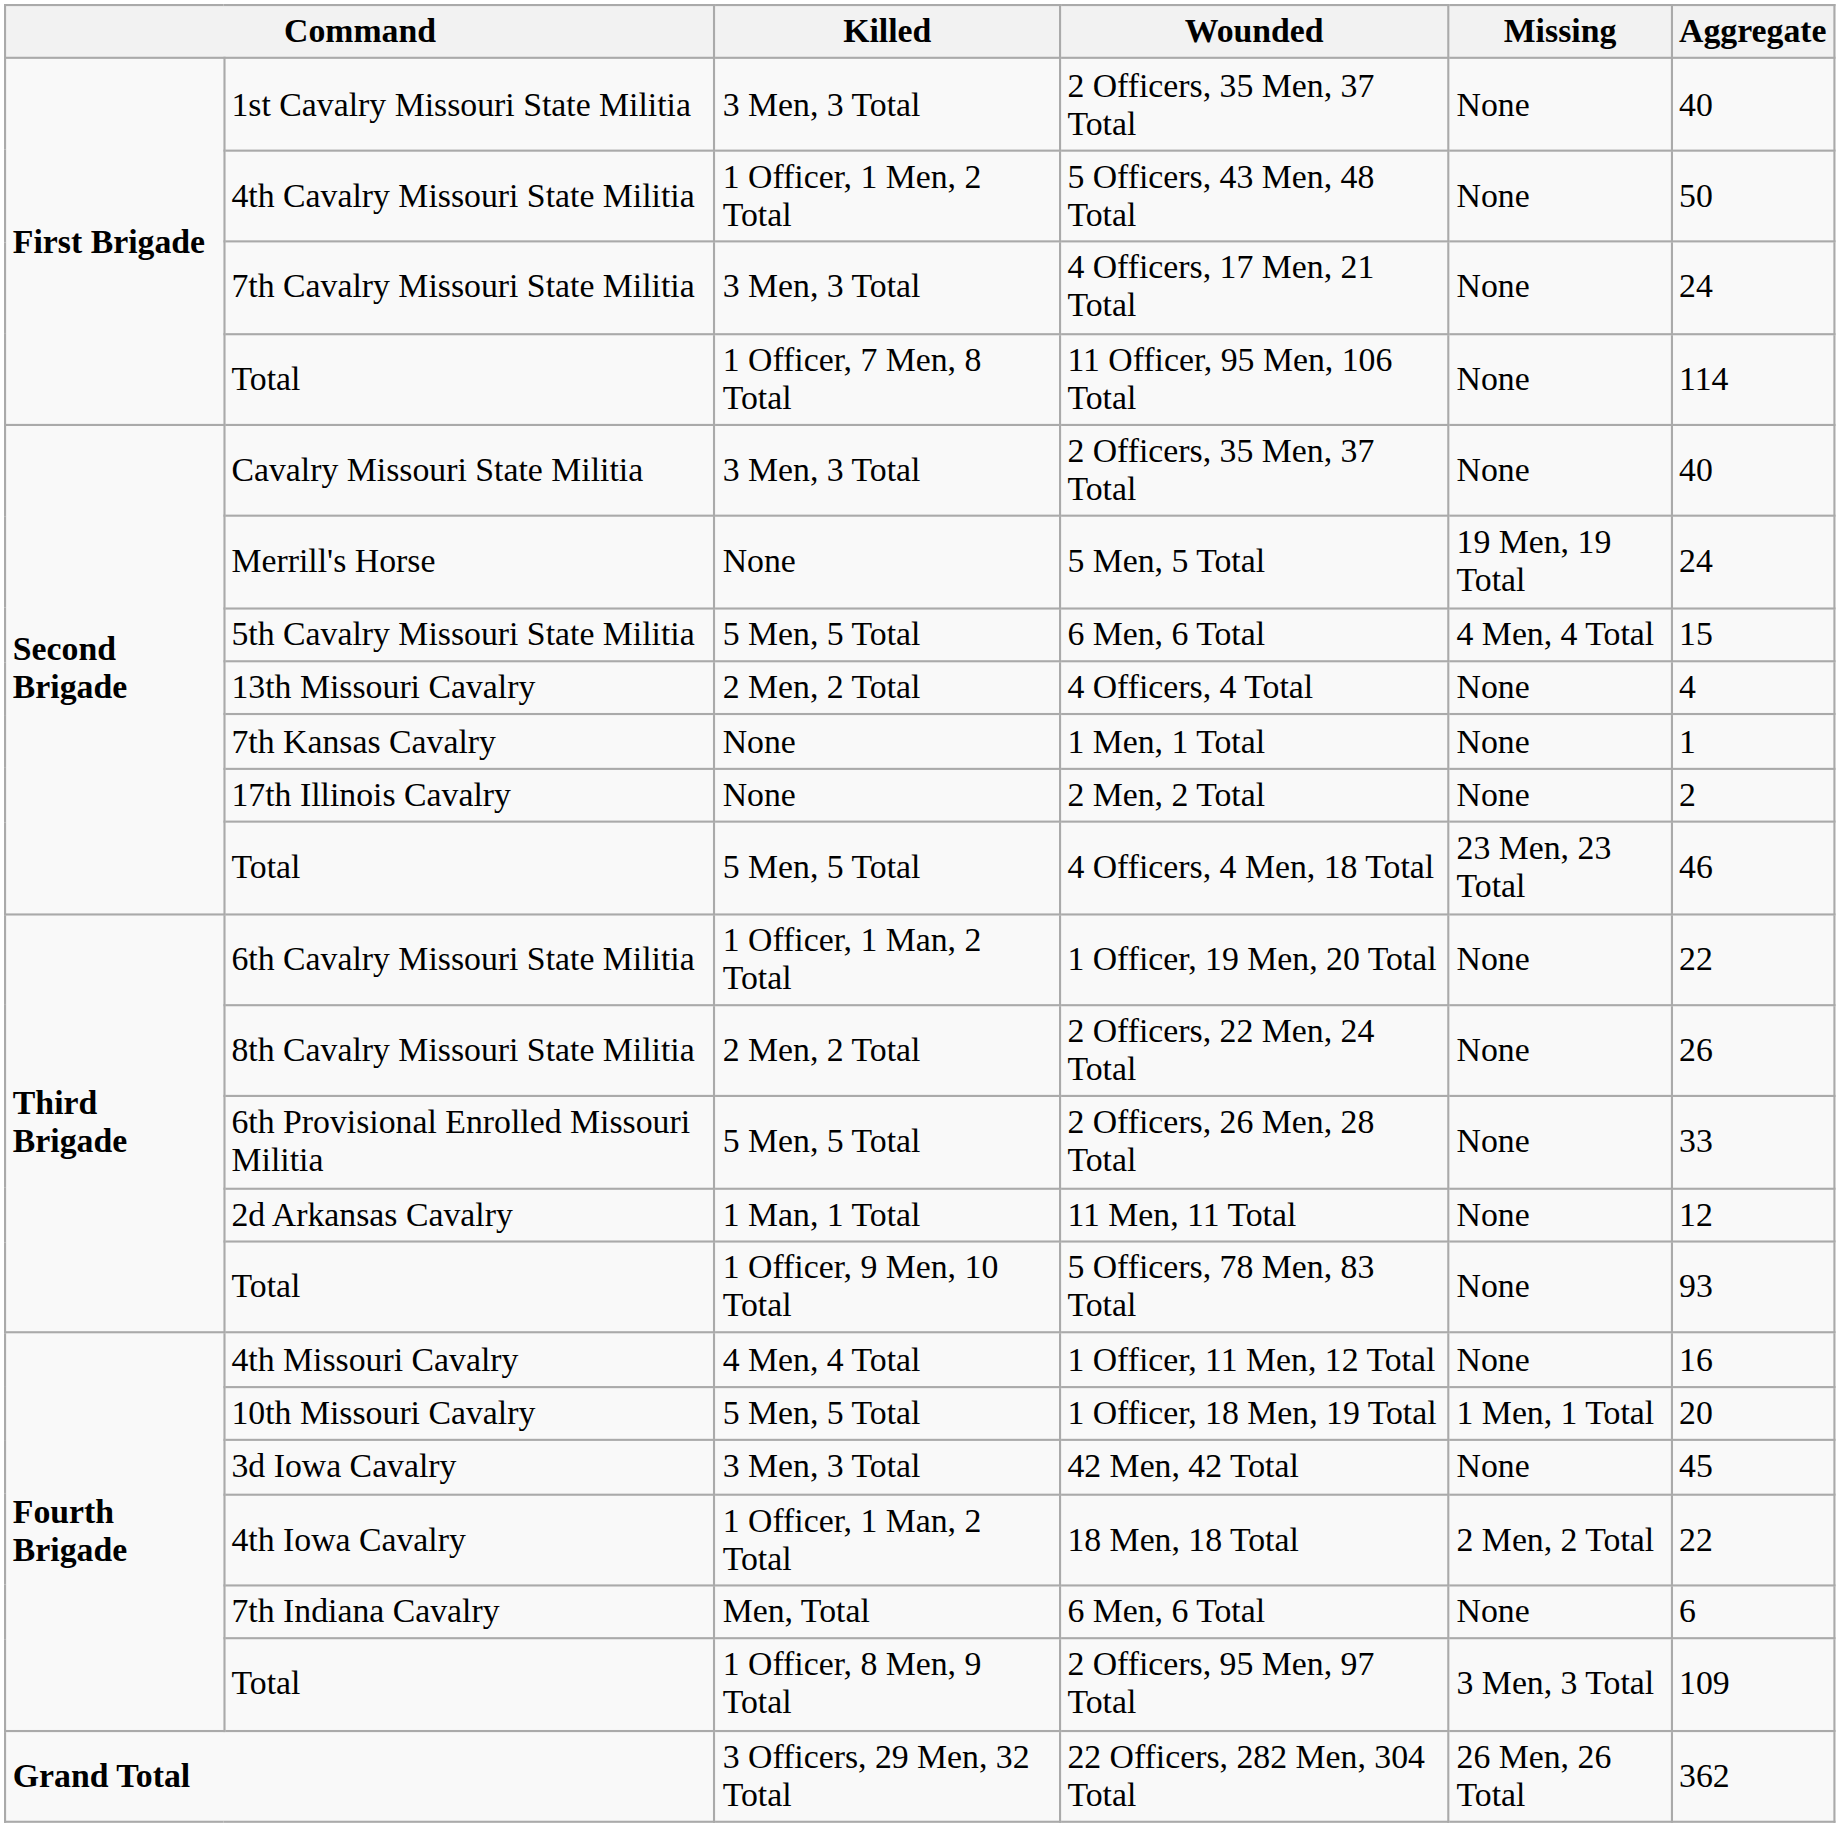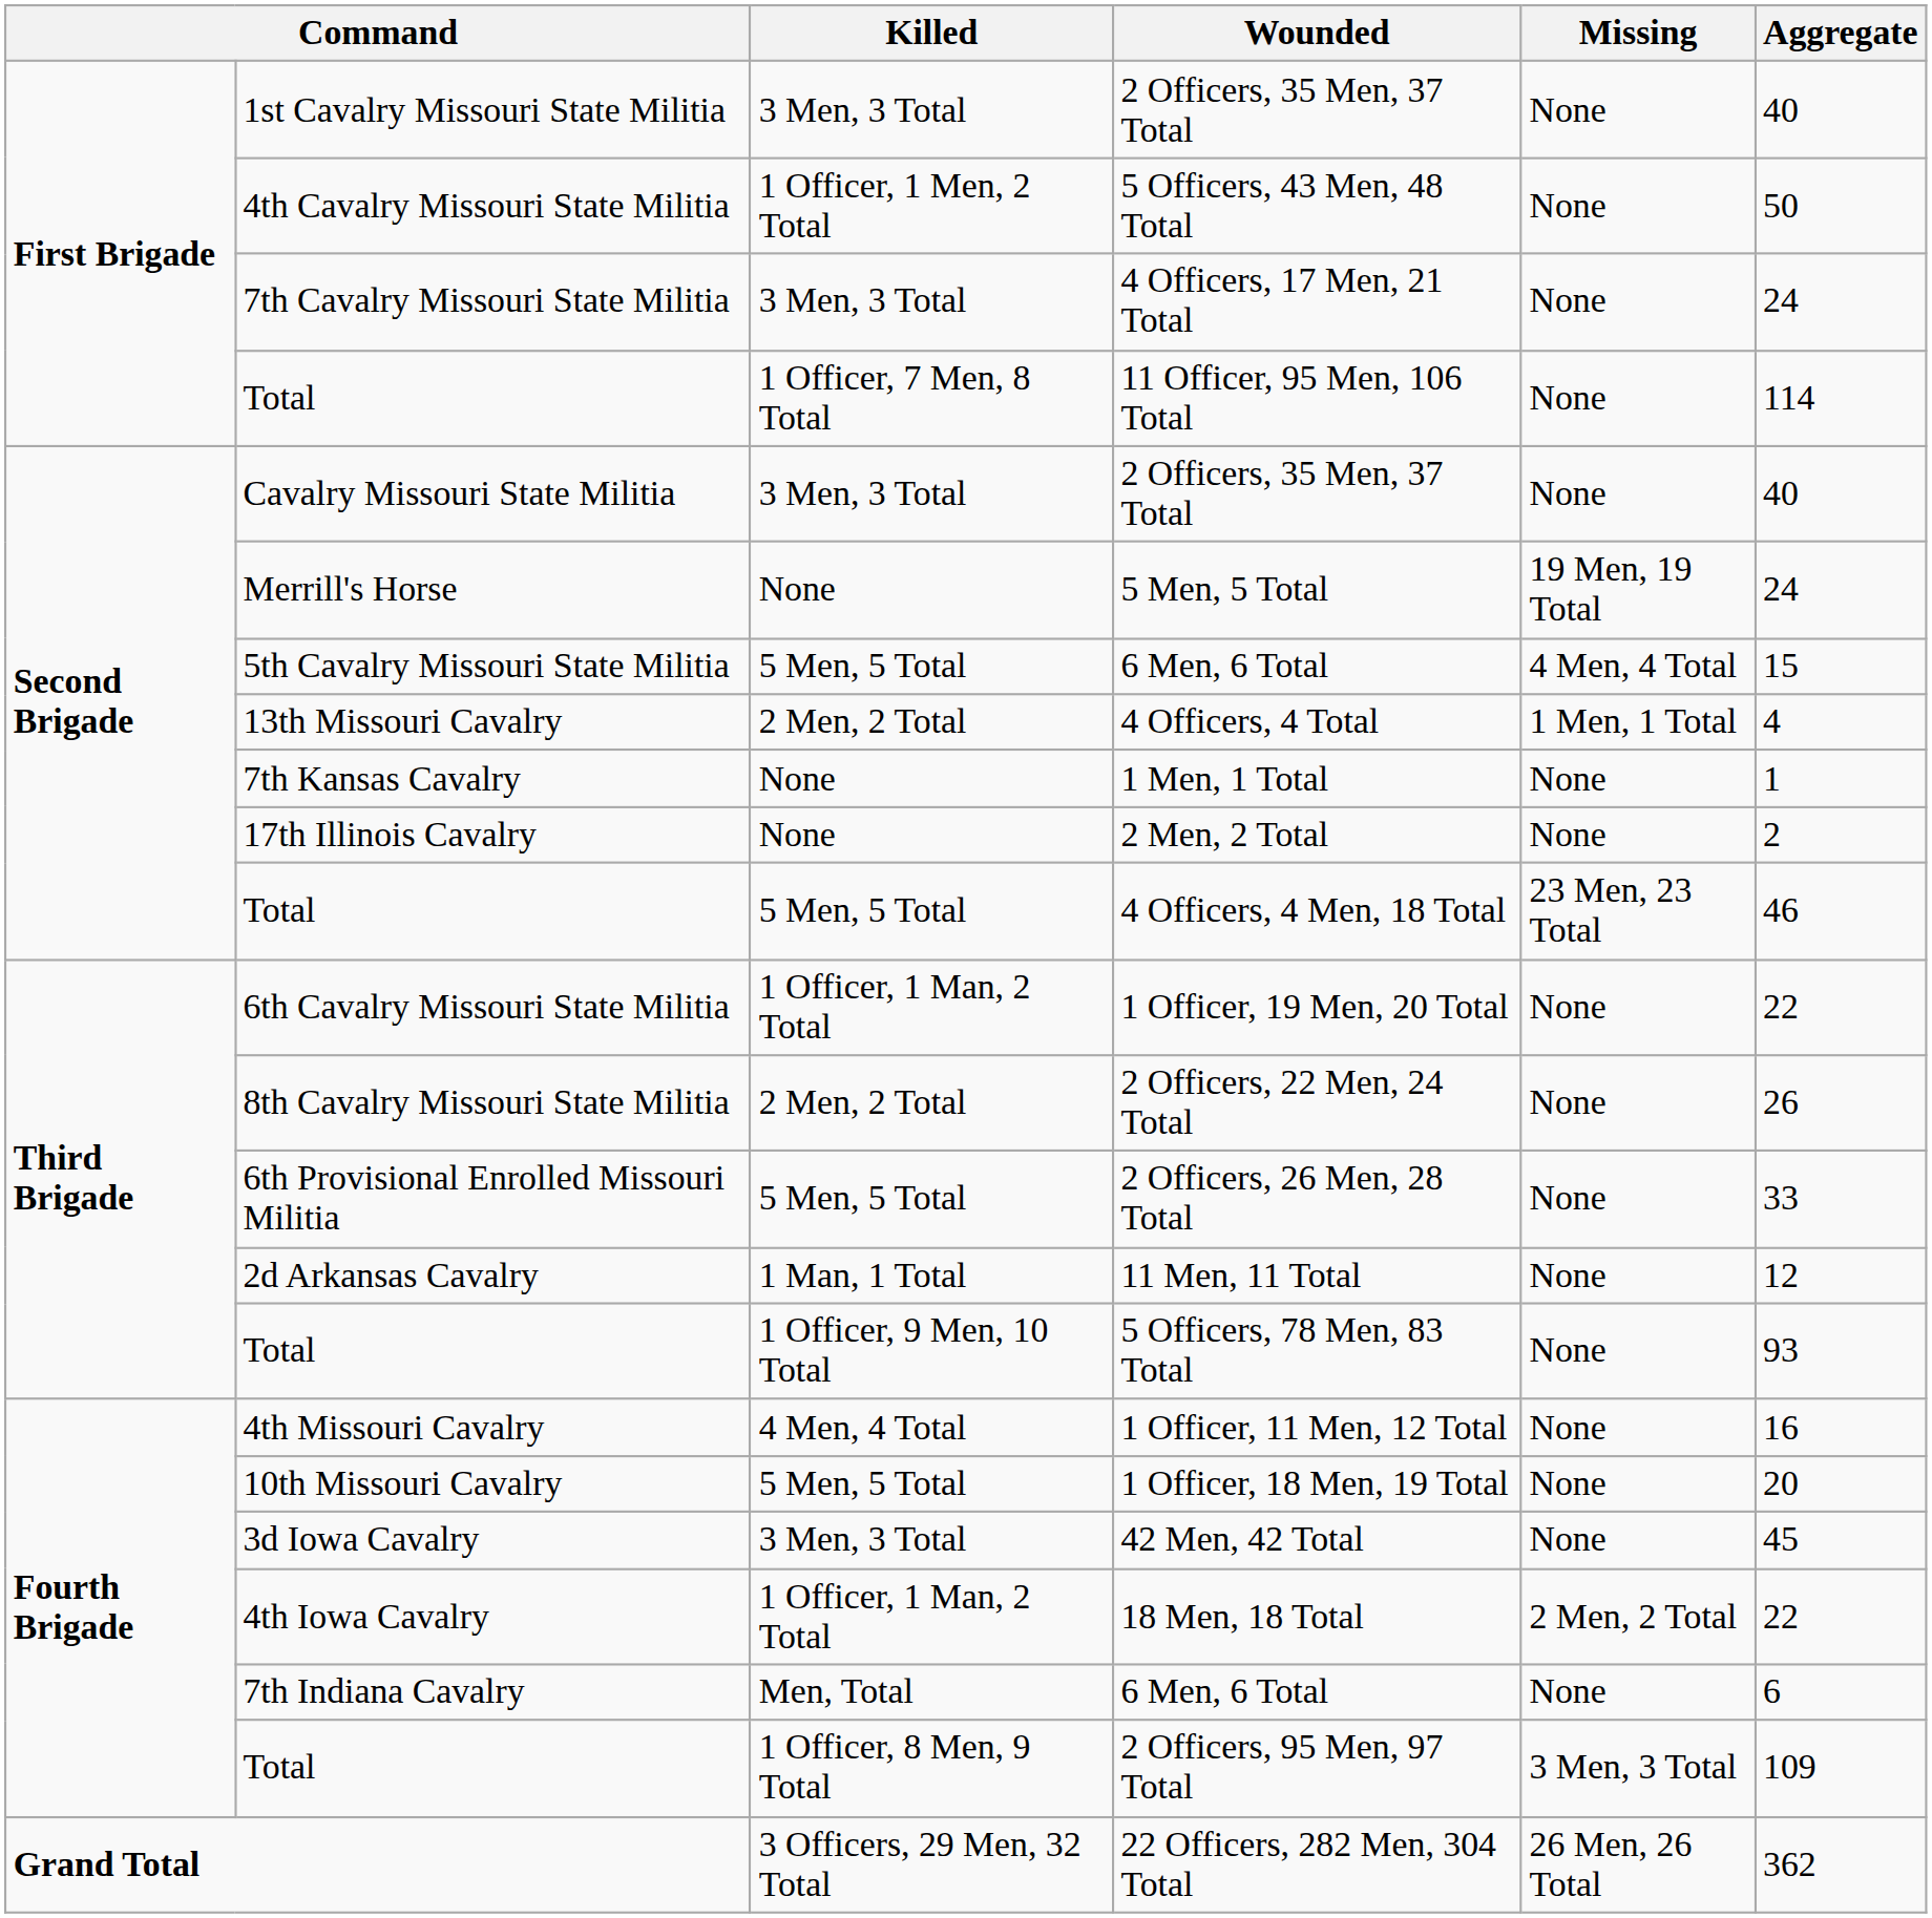 <table class="wikitable">
 <tr>
 <th colspan=2>Command</th>
 <th>Killed</th>
 <th>Wounded</th>
 <th>Missing</th>
 <th>Aggregate</th>
 </tr>
 <tr>
 <td rowspan=4><strong>First Brigade</strong></td>
 <td>1st Cavalry Missouri State Militia</td>
 <td>3 Men, 3 Total</td>
 <td>2 Officers, 35 Men, 37 Total</td>
 <td>None</td>
 <td>40</td>
 </tr>
 <tr>
 <td>4th Cavalry Missouri State Militia</td>
 <td>1 Officer, 1 Men, 2 Total</td>
 <td>5 Officers, 43 Men, 48 Total</td>
 <td>None</td>
 <td>50</td>
 </tr>
 <tr>
 <td>7th Cavalry Missouri State Militia</td>
 <td>3 Men, 3 Total</td>
 <td>4 Officers, 17 Men, 21 Total</td>
 <td>None</td>
 <td>24</td>
 </tr>
 <tr>
 <td>Total</td>
 <td>1 Officer, 7 Men, 8 Total</td>
 <td>11 Officer, 95 Men, 106 Total</td>
 <td>None</td>
 <td>114</td>
 </tr>
 <tr>
 <td rowspan=7><strong>Second Brigade</strong></td>
 <td>Cavalry Missouri State Militia</td>
 <td>3 Men, 3 Total</td>
 <td>2 Officers, 35 Men, 37 Total</td>
 <td>None</td>
 <td>40</td>
 </tr>
 <tr>
 <td>Merrill's Horse</td>
 <td>None</td>
 <td>5 Men, 5 Total</td>
 <td>19 Men, 19 Total</td>
 <td>24</td>
 </tr>
 <tr>
 <td>5th Cavalry Missouri State Militia</td>
 <td>5 Men, 5 Total</td>
 <td>6 Men, 6 Total</td>
 <td>4 Men, 4 Total</td>
 <td>15</td>
 </tr>
 <tr>
 <td>13th Missouri Cavalry</td>
 <td>2 Men, 2 Total</td>
 <td>4 Officers, 4 Total</td>
-<td>None</td>
+<td>1 Men, 1 Total</td>
 <td>4</td>
 </tr>
 <tr>
 <td>7th Kansas Cavalry</td>
 <td>None</td>
 <td>1 Men, 1 Total</td>
 <td>None</td>
 <td>1</td>
 </tr>
 <tr>
 <td>17th Illinois Cavalry</td>
 <td>None</td>
 <td>2 Men, 2 Total</td>
 <td>None</td>
 <td>2</td>
 </tr>
 <tr>
 <td>Total</td>
 <td>5 Men, 5 Total</td>
 <td>4 Officers, 4 Men, 18 Total</td>
 <td>23 Men, 23 Total</td>
 <td>46</td>
 </tr>
 <tr>
 <td rowspan=5><strong>Third Brigade</strong></td>
 <td>6th Cavalry Missouri State Militia</td>
 <td>1 Officer, 1 Man, 2 Total</td>
 <td>1 Officer, 19 Men, 20 Total</td>
 <td>None</td>
 <td>22</td>
 </tr>
 <tr>
 <td>8th Cavalry Missouri State Militia</td>
 <td>2 Men, 2 Total</td>
 <td>2 Officers, 22 Men, 24 Total</td>
 <td>None</td>
 <td>26</td>
 </tr>
 <tr>
 <td>6th Provisional Enrolled Missouri Militia</td>
 <td>5 Men, 5 Total</td>
 <td>2 Officers, 26 Men, 28 Total</td>
 <td>None</td>
 <td>33</td>
 </tr>
 <tr>
 <td>2d Arkansas Cavalry</td>
 <td>1 Man, 1 Total</td>
 <td>11 Men, 11 Total</td>
 <td>None</td>
 <td>12</td>
 </tr>
 <tr>
 <td>Total</td>
 <td>1 Officer, 9 Men, 10 Total</td>
 <td>5 Officers, 78 Men, 83 Total</td>
 <td>None</td>
 <td>93</td>
 </tr>
 <tr>
 <td rowspan=6><strong>Fourth Brigade</strong></td>
 <td>4th Missouri Cavalry</td>
 <td>4 Men, 4 Total</td>
 <td>1 Officer, 11 Men, 12 Total</td>
 <td>None</td>
 <td>16</td>
 </tr>
 <tr>
 <td>10th Missouri Cavalry</td>
 <td>5 Men, 5 Total</td>
 <td>1 Officer, 18 Men, 19 Total</td>
-<td>1 Men, 1 Total</td>
+<td>None</td>
 <td>20</td>
 </tr>
 <tr>
 <td>3d Iowa Cavalry</td>
 <td>3 Men, 3 Total</td>
 <td>42 Men, 42 Total</td>
 <td>None</td>
 <td>45</td>
 </tr>
 <tr>
 <td>4th Iowa Cavalry</td>
 <td>1 Officer, 1 Man, 2 Total</td>
 <td>18 Men, 18 Total</td>
 <td>2 Men, 2 Total</td>
 <td>22</td>
 </tr>
 <tr>
 <td>7th Indiana Cavalry</td>
 <td>Men, Total</td>
 <td>6 Men, 6 Total</td>
 <td>None</td>
 <td>6</td>
 </tr>
 <tr>
 <td>Total</td>
 <td>1 Officer, 8 Men, 9 Total</td>
 <td>2 Officers, 95 Men, 97 Total</td>
 <td>3 Men, 3 Total</td>
 <td>109</td>
 </tr>
 <tr>
 <td colspan=2><strong>Grand Total</strong></td>
 <td>3 Officers, 29 Men, 32 Total</td>
 <td>22 Officers, 282 Men, 304 Total</td>
 <td>26 Men, 26 Total</td>
 <td>362</td>
 </tr>
 </table>
